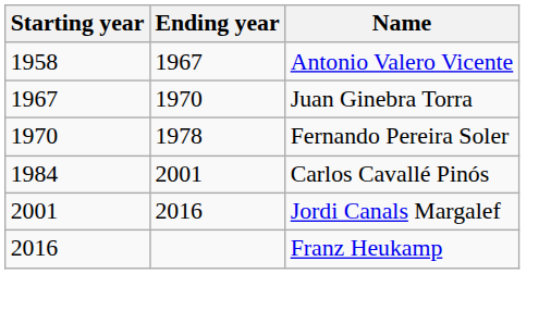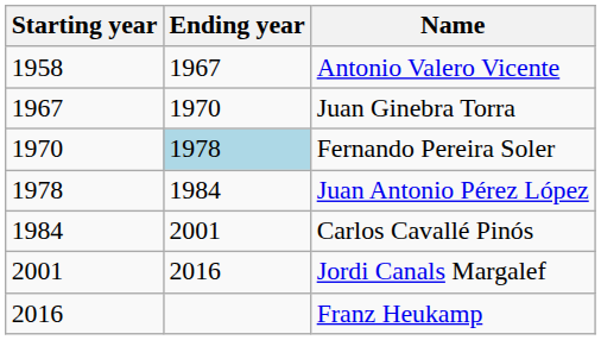 <table class="wikitable">
 <tr>
 <th>Starting year</th>
 <th>Ending year</th>
 <th>Name</th>
 </tr>
 <tr>
 <td>1958</td>
 <td>1967</td>
 <td><a href='#'>Antonio Valero Vicente</a></td>
 </tr>
 <tr>
 <td>1967</td>
 <td>1970</td>
 <td>Juan Ginebra Torra</td>
 </tr>
 <tr>
 <td>1970</td>
+<td style="background: lightblue;">1978</td>
+<td>Fernando Pereira Soler</td>
+</tr>
+<tr>
 <td>1978</td>
-<td>Fernando Pereira Soler</td>
+<td>1984</td>
+<td><a href='#'>Juan Antonio Pérez López</a></td>
 </tr>
 <tr>
 <td>1984</td>
 <td>2001</td>
 <td>Carlos Cavallé Pinós</td>
 </tr>
 <tr>
 <td>2001</td>
 <td>2016</td>
 <td><a href='#'>Jordi Canals</a> Margalef</td>
 </tr>
 <tr>
 <td>2016</td>
 <td></td>
 <td><a href='#'>Franz Heukamp</a></td>
 </tr>
 </table>
